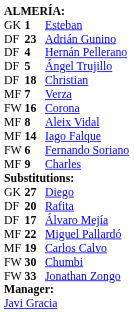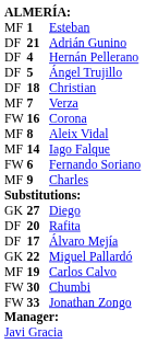 <table style="font-size: 90%" cellspacing="0" cellpadding="0">
 <tr>
 <td colspan=4><strong>ALMERÍA:</strong></td>
 </tr>
 <tr>
 <th width=25></th>
 <th width=25></th>
 </tr>
 <tr>
-<td>GK</td>
+<td>MF</td>
 <td><strong>1</strong></td>
 <td> <a href='#'>Esteban</a></td>
 </tr>
 <tr>
 <td>DF</td>
-<td><strong>23</strong></td>
+<td><strong>21</strong></td>
 <td> <a href='#'>Adrián Gunino</a></td>
 <td></td>
 </tr>
 <tr>
 <td>DF</td>
 <td><strong>4</strong></td>
 <td> <a href='#'>Hernán Pellerano</a></td>
 </tr>
 <tr>
 <td>DF</td>
 <td><strong>5</strong></td>
 <td> <a href='#'>Ángel Trujillo</a></td>
 </tr>
 <tr>
 <td>DF</td>
 <td><strong>18</strong></td>
 <td> <a href='#'>Christian</a></td>
 </tr>
 <tr>
 <td>MF</td>
 <td><strong>7</strong></td>
 <td> <a href='#'>Verza</a></td>
 <td></td>
 </tr>
 <tr>
 <td>FW</td>
 <td><strong>16</strong></td>
 <td> <a href='#'>Corona</a></td>
 <td></td>
 <td></td>
 </tr>
 <tr>
 <td>MF</td>
 <td><strong>8</strong></td>
 <td> <a href='#'>Aleix Vidal</a></td>
 <td></td>
 <td></td>
 </tr>
 <tr>
 <td>MF</td>
 <td><strong>14</strong></td>
 <td> <a href='#'>Iago Falque</a></td>
 <td></td>
 <td></td>
 </tr>
 <tr>
 <td>FW</td>
 <td><strong>6</strong></td>
 <td> <a href='#'>Fernando Soriano</a></td>
 <td></td>
 </tr>
 <tr>
 <td>MF</td>
 <td><strong>9</strong></td>
 <td> <a href='#'>Charles</a></td>
 <td></td>
 </tr>
 <tr>
 <td colspan=3><strong>Substitutions:</strong></td>
 </tr>
 <tr>
 <td>GK</td>
 <td><strong>27</strong></td>
 <td> <a href='#'>Diego</a></td>
 </tr>
 <tr>
 <td>DF</td>
 <td><strong>20</strong></td>
 <td> <a href='#'>Rafita</a></td>
 </tr>
 <tr>
 <td>DF</td>
 <td><strong>17</strong></td>
 <td> <a href='#'>Álvaro Mejía</a></td>
 <td></td>
 <td></td>
 </tr>
 <tr>
-<td>MF</td>
+<td>GK</td>
 <td><strong>22</strong></td>
 <td> <a href='#'>Miguel Pallardó</a></td>
 </tr>
 <tr>
 <td>MF</td>
 <td><strong>19</strong></td>
 <td> <a href='#'>Carlos Calvo</a></td>
 <td></td>
 <td></td>
 </tr>
 <tr>
 <td>FW</td>
 <td><strong>30</strong></td>
 <td> <a href='#'>Chumbi</a></td>
 </tr>
 <tr>
 <td>FW</td>
 <td><strong>33</strong></td>
 <td> <a href='#'>Jonathan Zongo</a></td>
 <td></td>
 <td></td>
 </tr>
 <tr>
 <td colspan=3><strong>Manager:</strong></td>
 </tr>
 <tr>
 <td colspan=3> <a href='#'>Javi Gracia</a></td>
 </tr>
 </table>
